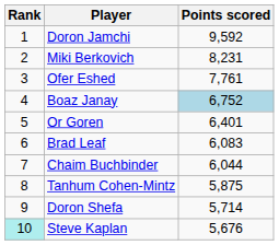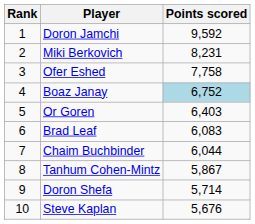 <table class="wikitable sortable" style="font-size: 100%;">
 <tr>
 <th>Rank</th>
 <th>Player</th>
 <th>Points scored</th>
 </tr>
 <tr>
 <td align="center">1</td>
 <td align="left"> <a href='#'>Doron Jamchi</a></td>
 <td align="center">9,592</td>
 </tr>
 <tr>
 <td align="center">2</td>
 <td align="left"> <a href='#'>Miki Berkovich</a></td>
 <td align="center">8,231</td>
 </tr>
 <tr>
 <td align="center">3</td>
 <td align="left"> <a href='#'>Ofer Eshed</a></td>
-<td align="center">7,761</td>
+<td align="center">7,758</td>
 </tr>
 <tr>
 <td align="center">4</td>
 <td align="left"> <a href='#'>Boaz Janay</a></td>
 <td align="center" style="background: lightblue;">6,752</td>
 </tr>
 <tr>
 <td align="center">5</td>
 <td align="left"> <a href='#'>Or Goren</a></td>
-<td align="center">6,401</td>
+<td align="center">6,403</td>
 </tr>
 <tr>
 <td align="center">6</td>
 <td align="left"> <a href='#'>Brad Leaf</a></td>
 <td align="center">6,083</td>
 </tr>
 <tr>
 <td align="center">7</td>
 <td align="left"> <a href='#'>Chaim Buchbinder</a></td>
 <td align="center">6,044</td>
 </tr>
 <tr>
 <td align="center">8</td>
 <td align="left"> <a href='#'>Tanhum Cohen-Mintz</a></td>
-<td align="center">5,875</td>
+<td align="center">5,867</td>
 </tr>
 <tr>
 <td align="center">9</td>
 <td align="left"> <a href='#'>Doron Shefa</a></td>
 <td align="center">5,714</td>
 </tr>
 <tr>
-<td align="center" style="background: paleturquoise;">10</td>
+<td align="center">10</td>
 <td align="left"> <a href='#'>Steve Kaplan</a></td>
 <td align="center">5,676</td>
 </tr>
 </table>
